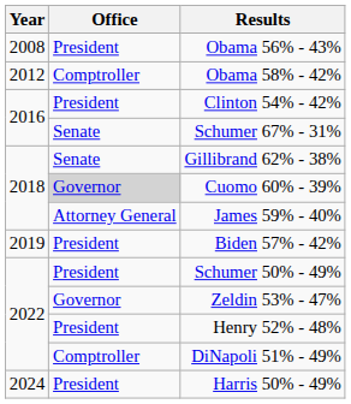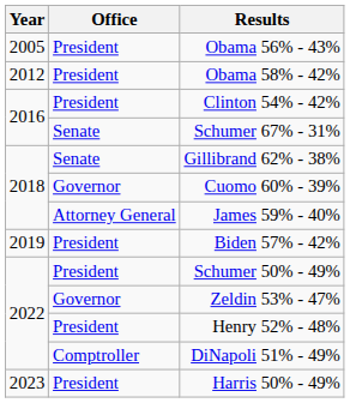 <table class=wikitable>
 <tr>
 <th>Year</th>
 <th>Office</th>
 <th>Results</th>
 </tr>
 <tr>
-<td>2008</td>
+<td>2005</td>
 <td><a href='#'>President</a></td>
 <td align="right" ><a href='#'>Obama</a> 56% - 43%</td>
 </tr>
 <tr>
 <td>2012</td>
-<td><a href='#'>Comptroller</a></td>
+<td><a href='#'>President</a></td>
 <td align="right" ><a href='#'>Obama</a> 58% - 42%</td>
 </tr>
 <tr>
 <td rowspan=2>2016</td>
 <td><a href='#'>President</a></td>
 <td align="right" ><a href='#'>Clinton</a> 54% - 42%</td>
 </tr>
 <tr>
 <td><a href='#'>Senate</a></td>
 <td align="right" ><a href='#'>Schumer</a> 67% - 31%</td>
 </tr>
 <tr>
 <td rowspan=3>2018</td>
 <td><a href='#'>Senate</a></td>
 <td align="right" ><a href='#'>Gillibrand</a> 62% - 38%</td>
 </tr>
 <tr>
-<td style="background: lightgrey;"><a href='#'>Governor</a></td>
+<td><a href='#'>Governor</a></td>
 <td align="right" ><a href='#'>Cuomo</a> 60% - 39%</td>
 </tr>
 <tr>
 <td><a href='#'>Attorney General</a></td>
 <td align="right" ><a href='#'>James</a> 59% - 40%</td>
 </tr>
 <tr>
 <td>2019</td>
 <td><a href='#'>President</a></td>
 <td align="right" ><a href='#'>Biden</a> 57% - 42%</td>
 </tr>
 <tr>
 <td rowspan=4>2022</td>
 <td><a href='#'>President</a></td>
 <td align="right" ><a href='#'>Schumer</a> 50% - 49%</td>
 </tr>
 <tr>
 <td><a href='#'>Governor</a></td>
 <td align="right" ><a href='#'>Zeldin</a> 53% - 47%</td>
 </tr>
 <tr>
 <td><a href='#'>President</a></td>
 <td align="right" >Henry 52% - 48%</td>
 </tr>
 <tr>
 <td><a href='#'>Comptroller</a></td>
 <td align="right" ><a href='#'>DiNapoli</a> 51% - 49%</td>
 </tr>
 <tr>
-<td>2024</td>
+<td>2023</td>
 <td><a href='#'>President</a></td>
 <td align="right" ><a href='#'>Harris</a> 50% - 49%</td>
 </tr>
 </table>
